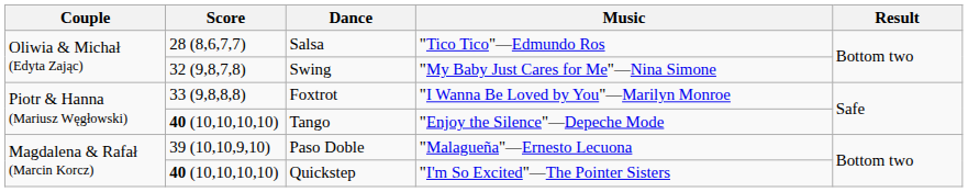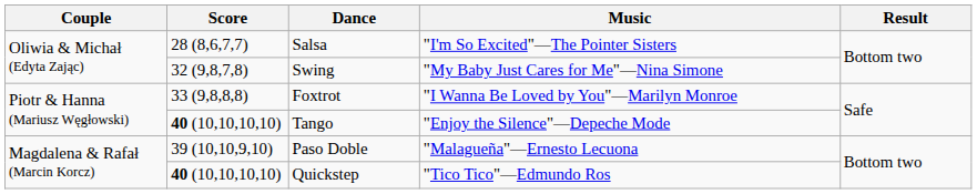 <table class="wikitable">
 <tr>
 <th style="width:150px;">Couple</th>
 <th style="width:110px;">Score</th>
 <th style="width:120px;">Dance</th>
 <th style="width:400px;">Music</th>
 <th style="width:120px;">Result</th>
 </tr>
 <tr>
 <td rowspan="2">Oliwia & Michał<br><small>(Edyta Zając)</small></td>
 <td>28 (8,6,7,7)</td>
 <td>Salsa</td>
-<td>"<a href='#'>Tico Tico</a>"—<a href='#'>Edmundo Ros</a></td>
+<td>"<a href='#'>I'm So Excited</a>"—<a href='#'>The Pointer Sisters</a></td>
 <td rowspan="2">Bottom two</td>
 </tr>
 <tr>
 <td>32 (9,8,7,8)</td>
 <td>Swing</td>
 <td>"<a href='#'>My Baby Just Cares for Me</a>"—<a href='#'>Nina Simone</a></td>
 </tr>
 <tr>
 <td rowspan="2">Piotr & Hanna<br><small>(Mariusz Węgłowski)</small></td>
 <td>33 (9,8,8,8)</td>
 <td>Foxtrot</td>
 <td>"<a href='#'>I Wanna Be Loved by You</a>"—<a href='#'>Marilyn Monroe</a></td>
 <td rowspan="2">Safe</td>
 </tr>
 <tr>
 <td><strong>40</strong> (10,10,10,10)</td>
 <td>Tango</td>
 <td>"<a href='#'>Enjoy the Silence</a>"—<a href='#'>Depeche Mode</a></td>
 </tr>
 <tr>
 <td rowspan="2">Magdalena & Rafał<br><small>(Marcin Korcz)</small></td>
 <td>39 (10,10,9,10)</td>
 <td>Paso Doble</td>
 <td>"<a href='#'>Malagueña</a>"—<a href='#'>Ernesto Lecuona</a></td>
 <td rowspan="2">Bottom two</td>
 </tr>
 <tr>
 <td><strong>40</strong> (10,10,10,10)</td>
 <td>Quickstep</td>
-<td>"<a href='#'>I'm So Excited</a>"—<a href='#'>The Pointer Sisters</a></td>
+<td>"<a href='#'>Tico Tico</a>"—<a href='#'>Edmundo Ros</a></td>
 </tr>
 </table>
